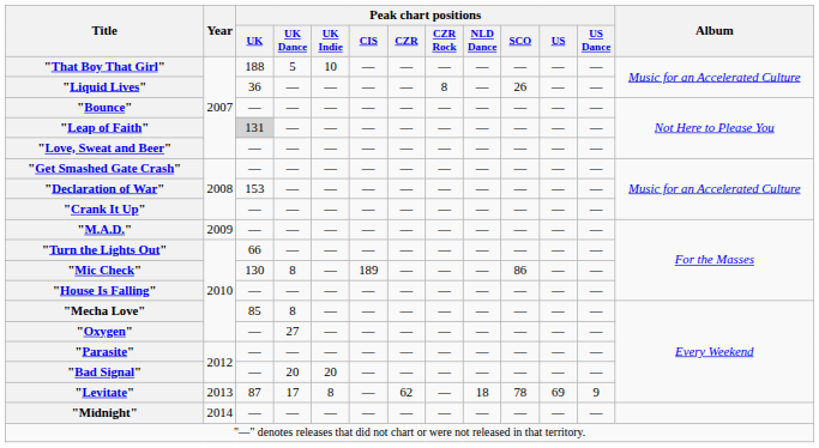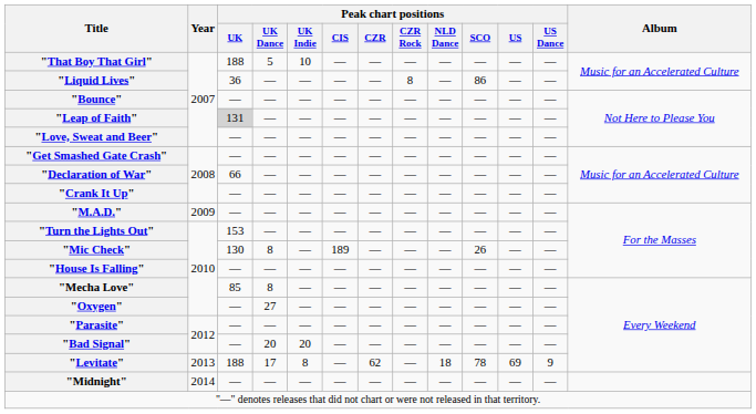 <table class="wikitable plainrowheaders" style="text-align:center">
 <tr>
 <th scope="col" rowspan="2" style="width:15em;">Title</th>
 <th scope="col" rowspan="2">Year</th>
 <th scope="col" colspan="10">Peak chart positions</th>
 <th scope="col" rowspan="2" style="width:15em;">Album</th>
 </tr>
 <tr>
 <th scope="col" style="width:3em;font-size:85%;"><a href='#'>UK</a><br></th>
 <th scope="col" style="width:3em;font-size:85%;"><a href='#'>UK<br>Dance</a><br></th>
 <th scope="col" style="width:3em;font-size:85%;"><a href='#'>UK<br>Indie</a><br></th>
 <th scope="col" style="width:3em;font-size:85%;"><a href='#'>CIS</a><br></th>
 <th scope="col" style="width:3em;font-size:85%;"><a href='#'>CZR</a><br></th>
 <th scope="col" style="width:3em;font-size:85%;"><a href='#'>CZR<br>Rock</a><br></th>
 <th scope="col" style="width:3em;font-size:85%;"><a href='#'>NLD<br>Dance</a><br></th>
 <th scope="col" style="width:3em;font-size:85%;"><a href='#'>SCO</a> <br></th>
 <th scope="col" style="width:3em;font-size:85%;"><a href='#'>US</a><br></th>
 <th scope="col" style="width:3em;font-size:85%;"><a href='#'>US<br>Dance</a><br></th>
 </tr>
 <tr>
 <th scope="row">"<a href='#'>That Boy That Girl</a>"</th>
 <td rowspan="5">2007</td>
 <td>188</td>
 <td>5</td>
 <td>10</td>
 <td>—</td>
 <td>—</td>
 <td>—</td>
 <td>—</td>
 <td>—</td>
 <td>—</td>
 <td>—</td>
 <td rowspan="2"><em><a href='#'>Music for an Accelerated Culture</a></em></td>
 </tr>
 <tr>
 <th scope="row">"<a href='#'>Liquid Lives</a>"</th>
 <td>36</td>
 <td>—</td>
 <td>—</td>
 <td>—</td>
 <td>—</td>
 <td>8</td>
 <td>—</td>
-<td>26</td>
+<td>86</td>
 <td>—</td>
 <td>—</td>
 </tr>
 <tr>
 <th scope="row">"<a href='#'>Bounce</a>"</th>
 <td>—</td>
 <td>—</td>
 <td>—</td>
 <td>—</td>
 <td>—</td>
 <td>—</td>
 <td>—</td>
 <td>—</td>
 <td>—</td>
 <td>—</td>
 <td rowspan=3><em><a href='#'>Not Here to Please You</a></em></td>
 </tr>
 <tr>
 <th scope="row">"<a href='#'>Leap of Faith</a>"</th>
 <td style="background: lightgrey;">131</td>
 <td>—</td>
 <td>—</td>
 <td>—</td>
 <td>—</td>
 <td>—</td>
 <td>—</td>
 <td>—</td>
 <td>—</td>
 <td>—</td>
 </tr>
 <tr>
 <th scope="row">"<a href='#'>Love, Sweat and Beer</a>"</th>
 <td>—</td>
 <td>—</td>
 <td>—</td>
 <td>—</td>
 <td>—</td>
 <td>—</td>
 <td>—</td>
 <td>—</td>
 <td>—</td>
 <td>—</td>
 </tr>
 <tr>
 <th scope="row">"<a href='#'>Get Smashed Gate Crash</a>"</th>
 <td rowspan="3">2008</td>
 <td>—</td>
 <td>—</td>
 <td>—</td>
 <td>—</td>
 <td>—</td>
 <td>—</td>
 <td>—</td>
 <td>—</td>
 <td>—</td>
 <td>—</td>
 <td rowspan="3"><em><a href='#'>Music for an Accelerated Culture</a></em></td>
 </tr>
 <tr>
 <th scope="row">"<a href='#'>Declaration of War</a>"</th>
-<td>153</td>
+<td>66</td>
 <td>—</td>
 <td>—</td>
 <td>—</td>
 <td>—</td>
 <td>—</td>
 <td>—</td>
 <td>—</td>
 <td>—</td>
 <td>—</td>
 </tr>
 <tr>
 <th scope="row">"<a href='#'>Crank It Up</a>"</th>
 <td>—</td>
 <td>—</td>
 <td>—</td>
 <td>—</td>
 <td>—</td>
 <td>—</td>
 <td>—</td>
 <td>—</td>
 <td>—</td>
 <td>—</td>
 </tr>
 <tr>
 <th scope="row">"<a href='#'>M.A.D.</a>"</th>
 <td>2009</td>
 <td>—</td>
 <td>—</td>
 <td>—</td>
 <td>—</td>
 <td>—</td>
 <td>—</td>
 <td>—</td>
 <td>—</td>
 <td>—</td>
 <td>—</td>
 <td rowspan="4"><em><a href='#'>For the Masses</a></em></td>
 </tr>
 <tr>
 <th scope="row">"<a href='#'>Turn the Lights Out</a>"</th>
 <td rowspan="5">2010</td>
-<td>66</td>
+<td>153</td>
 <td>—</td>
 <td>—</td>
 <td>—</td>
 <td>—</td>
 <td>—</td>
 <td>—</td>
 <td>—</td>
 <td>—</td>
 <td>—</td>
 </tr>
 <tr>
 <th scope="row">"<a href='#'>Mic Check</a>"</th>
 <td>130</td>
 <td>8</td>
 <td>—</td>
 <td>189</td>
 <td>—</td>
 <td>—</td>
 <td>—</td>
-<td>86</td>
+<td>26</td>
 <td>—</td>
 <td>—</td>
 </tr>
 <tr>
 <th scope="row">"<a href='#'>House Is Falling</a>"</th>
 <td>—</td>
 <td>—</td>
 <td>—</td>
 <td>—</td>
 <td>—</td>
 <td>—</td>
 <td>—</td>
 <td>—</td>
 <td>—</td>
 <td>—</td>
 </tr>
 <tr>
 <th scope="row">"Mecha Love"</th>
 <td>85</td>
 <td>8</td>
 <td>—</td>
 <td>—</td>
 <td>—</td>
 <td>—</td>
 <td>—</td>
 <td>—</td>
 <td>—</td>
 <td>—</td>
 <td rowspan="5"><em><a href='#'>Every Weekend</a></em></td>
 </tr>
 <tr>
 <th scope="row">"<a href='#'>Oxygen</a>"</th>
 <td>—</td>
 <td>27</td>
 <td>—</td>
 <td>—</td>
 <td>—</td>
 <td>—</td>
 <td>—</td>
 <td>—</td>
 <td>—</td>
 <td>—</td>
 </tr>
 <tr>
 <th scope="row">"<a href='#'>Parasite</a>"</th>
 <td rowspan="2">2012</td>
 <td>—</td>
 <td>—</td>
 <td>—</td>
 <td>—</td>
 <td>—</td>
 <td>—</td>
 <td>—</td>
 <td>—</td>
 <td>—</td>
 <td>—</td>
 </tr>
 <tr>
 <th scope="row">"<a href='#'>Bad Signal</a>"</th>
 <td>—</td>
 <td>20</td>
 <td>20</td>
 <td>—</td>
 <td>—</td>
 <td>—</td>
 <td>—</td>
 <td>—</td>
 <td>—</td>
 <td>—</td>
 </tr>
 <tr>
 <th scope="row">"<a href='#'>Levitate</a>"</th>
 <td>2013</td>
-<td>87</td>
+<td>188</td>
 <td>17</td>
 <td>8</td>
 <td>—</td>
 <td>62</td>
 <td>—</td>
 <td>18</td>
 <td>78</td>
 <td>69</td>
 <td>9</td>
 </tr>
 <tr>
 <th scope="row">"Midnight"</th>
 <td>2014</td>
 <td>—</td>
 <td>—</td>
 <td>—</td>
 <td>—</td>
 <td>—</td>
 <td>—</td>
 <td>—</td>
 <td>—</td>
 <td>—</td>
 <td>—</td>
 <td></td>
 </tr>
 <tr>
 <td colspan="15" style="font-size:90%">"—" denotes releases that did not chart or were not released in that territory.</td>
 </tr>
 </table>
